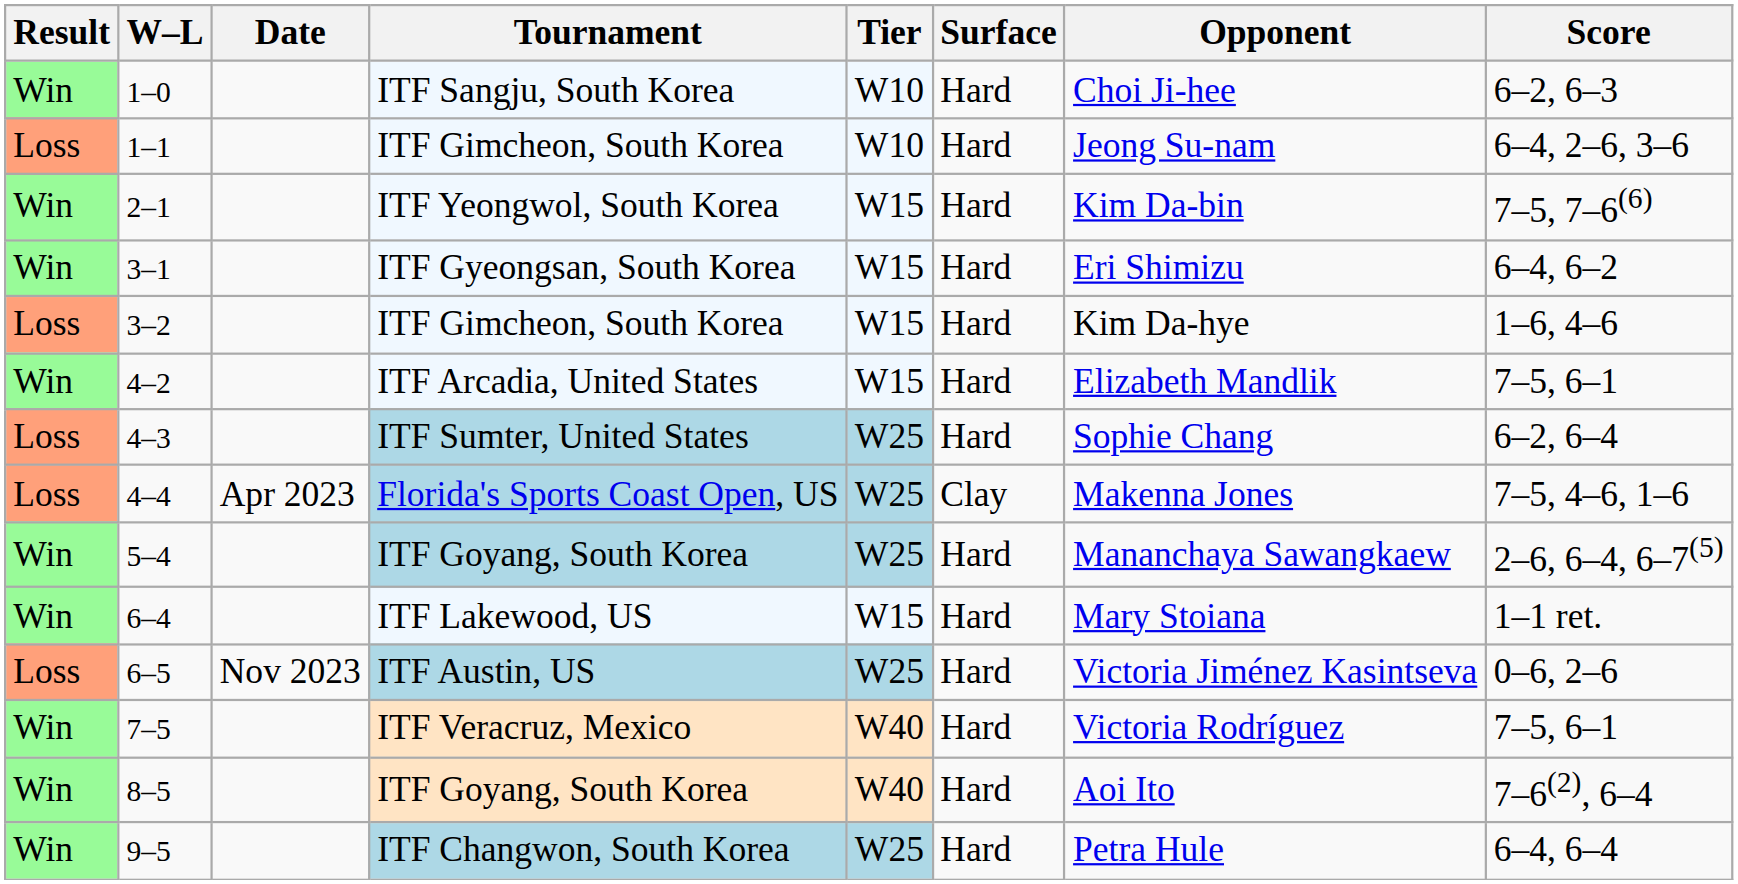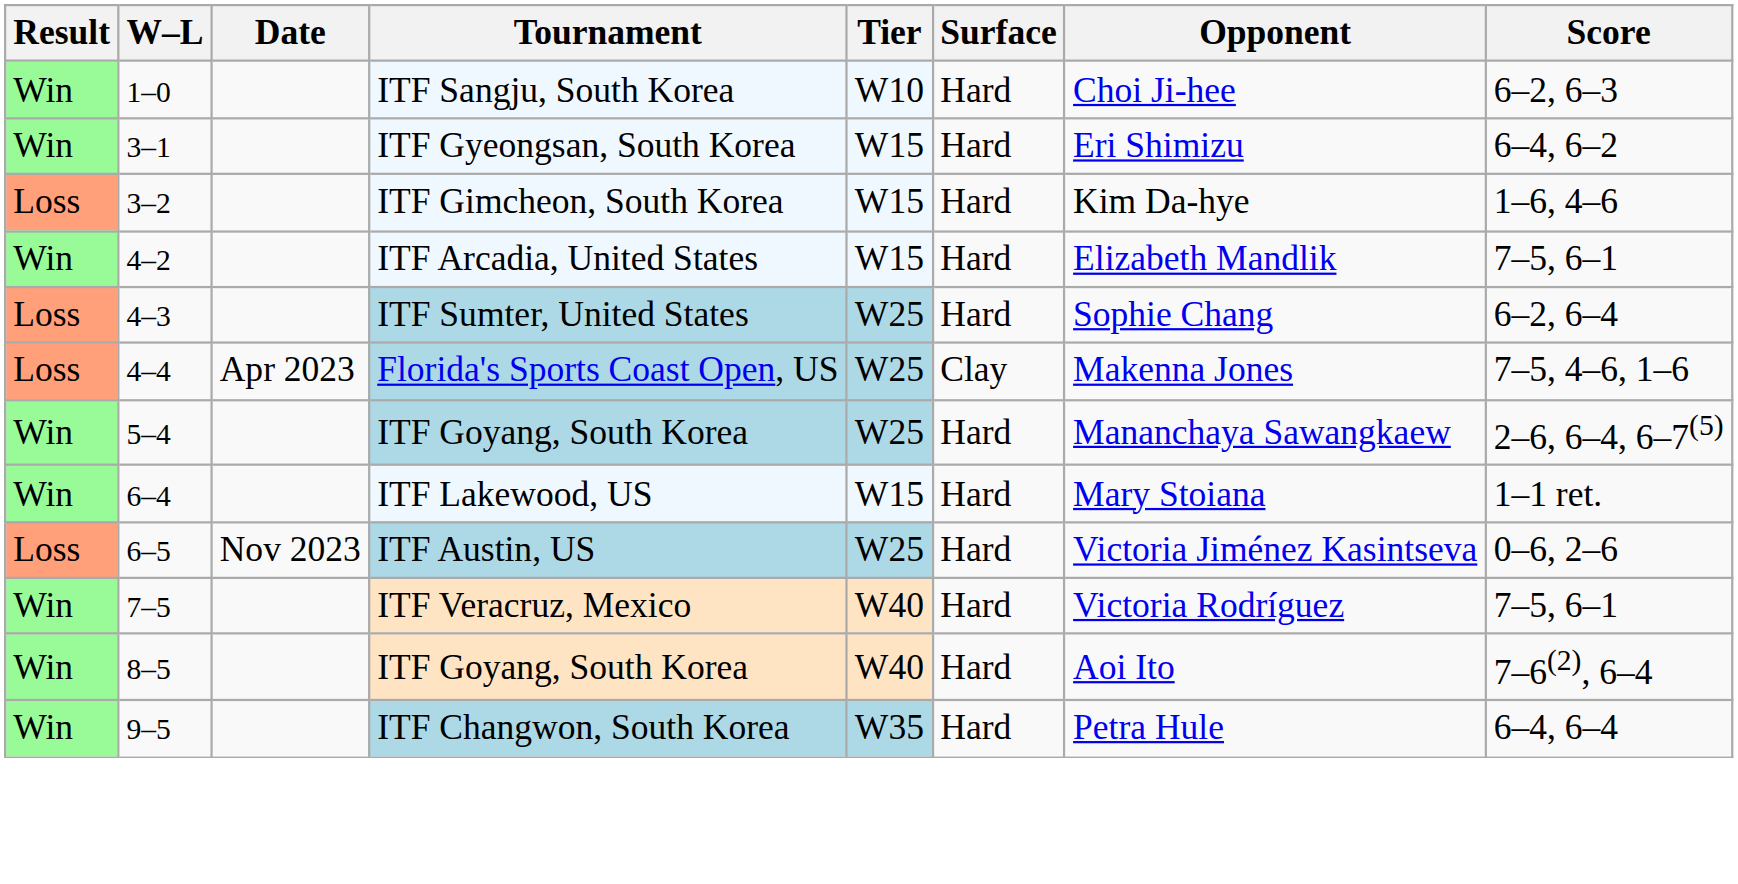 <table class="sortable wikitable">
 <tr>
 <th>Result</th>
 <th class="unsortable">W–L</th>
 <th>Date</th>
 <th>Tournament</th>
 <th>Tier</th>
 <th>Surface</th>
 <th>Opponent</th>
 <th class="unsortable">Score</th>
 </tr>
 <tr>
 <td style="background:#98fb98;">Win</td>
 <td><small>1–0</small></td>
 <td></td>
 <td style="background:#f0f8ff;">ITF Sangju, South Korea</td>
 <td style="background:#f0f8ff;">W10</td>
 <td>Hard</td>
 <td> <a href='#'>Choi Ji-hee</a></td>
 <td>6–2, 6–3</td>
-</tr>
-<tr>
-<td style="background:#ffa07a">Loss</td>
-<td><small>1–1</small></td>
-<td></td>
-<td style="background:#f0f8ff;">ITF Gimcheon, South Korea</td>
-<td style="background:#f0f8ff;">W10</td>
-<td>Hard</td>
-<td> <a href='#'>Jeong Su-nam</a></td>
-<td>6–4, 2–6, 3–6</td>
-</tr>
-<tr>
-<td style="background:#98fb98;">Win</td>
-<td><small>2–1</small></td>
-<td></td>
-<td style="background:#f0f8ff;">ITF Yeongwol, South Korea</td>
-<td style="background:#f0f8ff;">W15</td>
-<td>Hard</td>
-<td> <a href='#'>Kim Da-bin</a></td>
-<td>7–5, 7–6<sup>(6)</sup></td>
 </tr>
 <tr>
 <td style="background:#98fb98;">Win</td>
 <td><small>3–1</small></td>
 <td></td>
 <td style="background:#f0f8ff;">ITF Gyeongsan, South Korea</td>
 <td style="background:#f0f8ff;">W15</td>
 <td>Hard</td>
 <td> <a href='#'>Eri Shimizu</a></td>
 <td>6–4, 6–2</td>
 </tr>
 <tr>
 <td style="background:#ffa07a">Loss</td>
 <td><small>3–2</small></td>
 <td></td>
 <td style="background:#f0f8ff;">ITF Gimcheon, South Korea</td>
 <td style="background:#f0f8ff;">W15</td>
 <td>Hard</td>
 <td> Kim Da-hye</td>
 <td>1–6, 4–6</td>
 </tr>
 <tr>
 <td style="background:#98fb98;">Win</td>
 <td><small>4–2</small></td>
 <td></td>
 <td style="background:#f0f8ff;">ITF Arcadia, United States</td>
 <td style="background:#f0f8ff;">W15</td>
 <td>Hard</td>
 <td> <a href='#'>Elizabeth Mandlik</a></td>
 <td>7–5, 6–1</td>
 </tr>
 <tr>
 <td style="background:#ffa07a">Loss</td>
 <td><small>4–3</small></td>
 <td></td>
 <td style="background:lightblue;">ITF Sumter, United States</td>
 <td style="background:lightblue;">W25</td>
 <td>Hard</td>
 <td> <a href='#'>Sophie Chang</a></td>
 <td>6–2, 6–4</td>
 </tr>
 <tr>
 <td style="background:#ffa07a">Loss</td>
 <td><small>4–4</small></td>
 <td>Apr 2023</td>
 <td style="background:lightblue;"><a href='#'>Florida's Sports Coast Open</a>, US</td>
 <td style="background:lightblue;">W25</td>
 <td>Clay</td>
 <td> <a href='#'>Makenna Jones</a></td>
 <td>7–5, 4–6, 1–6</td>
 </tr>
 <tr>
 <td style="background:#98fb98;">Win</td>
 <td><small>5–4</small></td>
 <td></td>
 <td style="background:lightblue;">ITF Goyang, South Korea</td>
 <td style="background:lightblue;">W25</td>
 <td>Hard</td>
 <td> <a href='#'>Mananchaya Sawangkaew</a></td>
 <td>2–6, 6–4, 6–7<sup>(5)</sup></td>
 </tr>
 <tr>
 <td style="background:#98fb98;">Win</td>
 <td><small>6–4</small></td>
 <td></td>
 <td style="background:#f0f8ff;">ITF Lakewood, US</td>
 <td style="background:#f0f8ff;">W15</td>
 <td>Hard</td>
 <td> <a href='#'>Mary Stoiana</a></td>
 <td>1–1 ret.</td>
 </tr>
 <tr>
 <td style="background:#ffa07a">Loss</td>
 <td><small>6–5</small></td>
 <td>Nov 2023</td>
 <td style="background:lightblue;">ITF Austin, US</td>
 <td style="background:lightblue;">W25</td>
 <td>Hard</td>
 <td> <a href='#'>Victoria Jiménez Kasintseva</a></td>
 <td>0–6, 2–6</td>
 </tr>
 <tr>
 <td style="background:#98fb98;">Win</td>
 <td><small>7–5</small></td>
 <td></td>
 <td style=background:#ffe4c4>ITF Veracruz, Mexico</td>
 <td style=background:#ffe4c4>W40</td>
 <td>Hard</td>
 <td> <a href='#'>Victoria Rodríguez</a></td>
 <td>7–5, 6–1</td>
 </tr>
 <tr>
 <td style="background:#98fb98;">Win</td>
 <td><small>8–5</small></td>
 <td></td>
 <td style=background:#ffe4c4>ITF Goyang, South Korea</td>
 <td style=background:#ffe4c4>W40</td>
 <td>Hard</td>
 <td> <a href='#'>Aoi Ito</a></td>
 <td>7–6<sup>(2)</sup>, 6–4</td>
 </tr>
 <tr>
 <td style="background:#98fb98;">Win</td>
 <td><small>9–5</small></td>
 <td></td>
 <td style="background:lightblue;">ITF Changwon, South Korea</td>
-<td style="background:lightblue;">W25</td>
+<td style="background:lightblue;">W35</td>
 <td>Hard</td>
 <td> <a href='#'>Petra Hule</a></td>
 <td>6–4, 6–4</td>
 </tr>
 </table>
